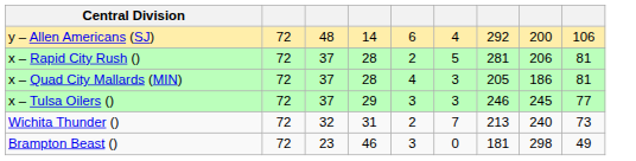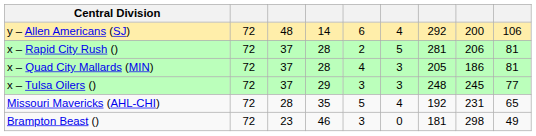 <table class="wikitable sortable" style="text-align:center">
 <tr>
 <th style="width:30%;" class="unsortable">Central Division</th>
 <th width="5%"></th>
 <th width="5%"></th>
 <th width="5%"></th>
 <th width="5%"></th>
 <th width="5%"></th>
 <th width="5%"></th>
 <th width="5%"></th>
 <th width="5%"></th>
 </tr>
 <tr bgcolor=#ffeeaa>
 <td align=left>y – <a href='#'>Allen Americans</a> (<a href='#'>SJ</a>)</td>
 <td>72</td>
 <td>48</td>
 <td>14</td>
 <td>6</td>
 <td>4</td>
 <td>292</td>
 <td>200</td>
 <td>106</td>
 </tr>
 <tr bgcolor=#bbffbb>
 <td align=left>x – <a href='#'>Rapid City Rush</a> ()</td>
 <td>72</td>
 <td>37</td>
 <td>28</td>
 <td>2</td>
 <td>5</td>
 <td>281</td>
 <td>206</td>
 <td>81</td>
 </tr>
 <tr bgcolor=#bbffbb>
 <td align=left>x – <a href='#'>Quad City Mallards</a> (<a href='#'>MIN</a>)</td>
 <td>72</td>
 <td>37</td>
 <td>28</td>
 <td>4</td>
 <td>3</td>
 <td>205</td>
 <td>186</td>
 <td>81</td>
 </tr>
 <tr bgcolor=#bbffbb>
 <td align=left>x – <a href='#'>Tulsa Oilers</a> ()</td>
 <td>72</td>
 <td>37</td>
 <td>29</td>
 <td>3</td>
 <td>3</td>
-<td>246</td>
+<td>248</td>
 <td>245</td>
 <td>77</td>
 </tr>
 <tr>
-<td align=left><a href='#'>Wichita Thunder</a> ()</td>
+<td align=left><a href='#'>Missouri Mavericks</a> (<a href='#'>AHL-CHI</a>)</td>
 <td>72</td>
-<td>32</td>
-<td>31</td>
-<td>2</td>
-<td>7</td>
-<td>213</td>
-<td>240</td>
-<td>73</td>
+<td>28</td>
+<td>35</td>
+<td>5</td>
+<td>4</td>
+<td>192</td>
+<td>231</td>
+<td>65</td>
 </tr>
 <tr>
 <td align=left><a href='#'>Brampton Beast</a> ()</td>
 <td>72</td>
 <td>23</td>
 <td>46</td>
 <td>3</td>
 <td>0</td>
 <td>181</td>
 <td>298</td>
 <td>49</td>
 </tr>
 </table>
